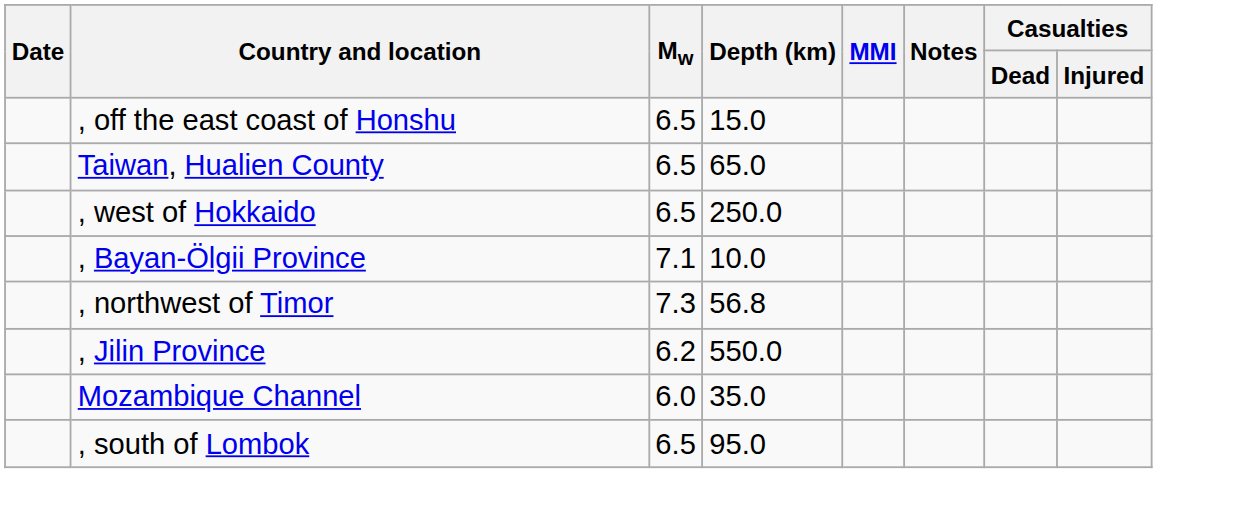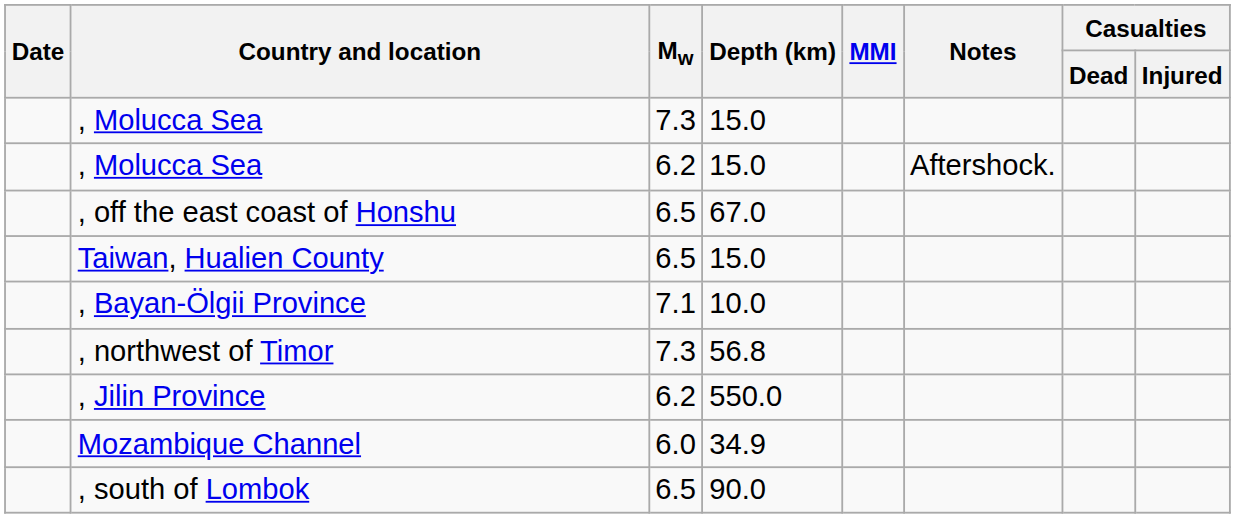 <table class="wikitable sortable sort-under" style="border:1px black; margin-left:1em;">
 <tr>
 <th rowspan="2"><small>Date</small></th>
 <th rowspan="2" style="width: 310px"><small>Country and location</small></th>
 <th rowspan="2"><small>M<sub>w</sub></small></th>
 <th rowspan="2"><small>Depth (km)</small></th>
 <th rowspan="2"><small><a href='#'>MMI</a></small></th>
 <th rowspan="2" class="unsortable"><small>Notes</small></th>
 <th colspan="2"><small>Casualties</small></th>
 </tr>
 <tr>
 <th><small>Dead</small></th>
 <th><small>Injured</small></th>
 </tr>
 <tr>
 <td></td>
+<td>, <a href='#'>Molucca Sea</a></td>
+<td>7.3</td>
+<td>15.0</td>
+<td></td>
+<td></td>
+<td></td>
+<td></td>
+</tr>
+<tr>
+<td></td>
+<td>, <a href='#'>Molucca Sea</a></td>
+<td>6.2</td>
+<td>15.0</td>
+<td></td>
+<td>Aftershock.</td>
+<td></td>
+<td></td>
+</tr>
+<tr>
+<td></td>
 <td>, off the east coast of <a href='#'>Honshu</a></td>
 <td>6.5</td>
-<td>15.0</td>
+<td>67.0</td>
 <td></td>
 <td></td>
 <td></td>
 <td></td>
 </tr>
 <tr>
 <td></td>
 <td> <a href='#'>Taiwan</a>, <a href='#'>Hualien County</a></td>
 <td>6.5</td>
-<td>65.0</td>
-<td></td>
-<td></td>
-<td></td>
-<td></td>
-</tr>
-<tr>
-<td></td>
-<td>, west of <a href='#'>Hokkaido</a></td>
-<td>6.5</td>
-<td>250.0</td>
+<td>15.0</td>
 <td></td>
 <td></td>
 <td></td>
 <td></td>
 </tr>
 <tr>
 <td></td>
 <td>, <a href='#'>Bayan-Ölgii Province</a></td>
 <td>7.1</td>
 <td>10.0</td>
 <td></td>
 <td></td>
 <td></td>
 <td></td>
 </tr>
 <tr>
 <td></td>
 <td>, northwest of <a href='#'>Timor</a></td>
 <td>7.3</td>
 <td>56.8</td>
 <td></td>
 <td></td>
 <td></td>
 <td></td>
 </tr>
 <tr>
 <td></td>
 <td>, <a href='#'>Jilin Province</a></td>
 <td>6.2</td>
 <td>550.0</td>
 <td></td>
 <td></td>
 <td></td>
 <td></td>
 </tr>
 <tr>
 <td></td>
 <td><a href='#'>Mozambique Channel</a></td>
 <td>6.0</td>
-<td>35.0</td>
+<td>34.9</td>
 <td></td>
 <td></td>
 <td></td>
 <td></td>
 </tr>
 <tr>
 <td></td>
 <td>, south of <a href='#'>Lombok</a></td>
 <td>6.5</td>
-<td>95.0</td>
+<td>90.0</td>
 <td></td>
 <td></td>
 <td></td>
 <td></td>
 </tr>
 </table>
